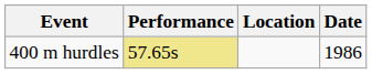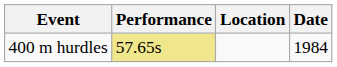 <table class="wikitable" style="border-collapse: collapse; font-size: 95%;">
 <tr>
 <th scope="col">Event</th>
 <th scope="col">Performance</th>
 <th scope="col">Location</th>
 <th scope="col">Date</th>
 </tr>
 <tr>
 <td>400 m hurdles</td>
 <td style="background: khaki;">57.65s</td>
 <td></td>
-<td>1986</td>
+<td>1984</td>
 </tr>
 </table>
